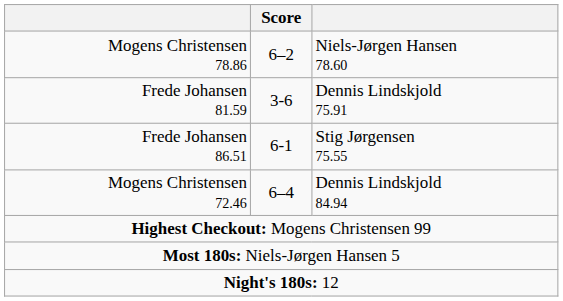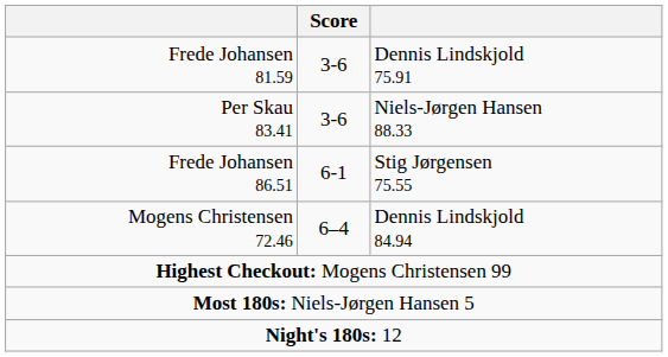 <table class=wikitable style="text-align:center">
 <tr>
 <th width=225></th>
 <th width=50>Score</th>
 <th width=225></th>
 </tr>
 <tr align=left>
-<td align=right>Mogens Christensen<br><small><span>78.86</span></small></td>
-<td align=center>6–2</td>
-<td>Niels-Jørgen Hansen<br><small><span>78.60</span></small></td>
-</tr>
-<tr align=left>
 <td align=right>Frede Johansen <br><small><span>81.59</span></small></td>
 <td align=center>3-6</td>
 <td>Dennis Lindskjold  <br><small><span>75.91</span></small></td>
+</tr>
+<tr align=left>
+<td align=right>Per Skau <br><small><span>83.41</span></small></td>
+<td align=center>3-6</td>
+<td>Niels-Jørgen Hansen <br><small><span>88.33</span></small></td>
 </tr>
 <tr align=left>
 <td align=right>Frede Johansen <br><small><span>86.51</span></small></td>
 <td align=center>6-1</td>
 <td>Stig Jørgensen<br><small><span>75.55</span></small></td>
 </tr>
 <tr align=left>
 <td align=right>Mogens Christensen <br><small><span>72.46</span></small></td>
 <td align=center>6–4</td>
 <td>Dennis Lindskjold <br><small><span>84.94</span></small></td>
 </tr>
 <tr align=center>
 <td colspan="3"><strong>Highest Checkout:</strong> Mogens Christensen 99</td>
 </tr>
 <tr align=center>
 <td colspan="3"><strong>Most 180s:</strong> Niels-Jørgen Hansen 5</td>
 </tr>
 <tr align=center>
 <td colspan="3"><strong>Night's 180s:</strong> 12</td>
 </tr>
 </table>
